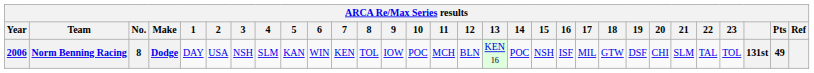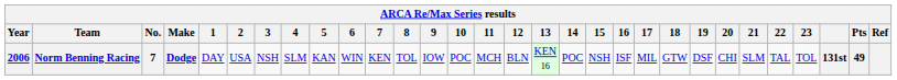 <table class="wikitable" style="text-align:center; font-size:75%">
 <tr>
 <th colspan=45><a href='#'>ARCA Re/Max Series</a> results</th>
 </tr>
 <tr>
 <th>Year</th>
 <th>Team</th>
 <th>No.</th>
 <th>Make</th>
 <th>1</th>
 <th>2</th>
 <th>3</th>
 <th>4</th>
 <th>5</th>
 <th>6</th>
 <th>7</th>
 <th>8</th>
 <th>9</th>
 <th>10</th>
 <th>11</th>
 <th>12</th>
 <th>13</th>
 <th>14</th>
 <th>15</th>
 <th>16</th>
 <th>17</th>
 <th>18</th>
 <th>19</th>
 <th>20</th>
 <th>21</th>
 <th>22</th>
 <th>23</th>
 <th></th>
 <th>Pts</th>
 <th>Ref</th>
 </tr>
 <tr>
 <th><a href='#'>2006</a></th>
 <th><a href='#'>Norm Benning Racing</a></th>
-<th>8</th>
+<th>7</th>
 <th><a href='#'>Dodge</a></th>
 <td><a href='#'>DAY</a></td>
 <td><a href='#'>USA</a></td>
 <td><a href='#'>NSH</a></td>
 <td><a href='#'>SLM</a></td>
 <td><a href='#'>KAN</a></td>
 <td><a href='#'>WIN</a></td>
 <td><a href='#'>KEN</a></td>
 <td><a href='#'>TOL</a></td>
 <td><a href='#'>IOW</a></td>
 <td><a href='#'>POC</a></td>
 <td><a href='#'>MCH</a></td>
 <td><a href='#'>BLN</a></td>
 <td style="background:#DFFFDF;"><a href='#'>KEN</a><br><small>16</small></td>
 <td><a href='#'>POC</a></td>
 <td><a href='#'>NSH</a></td>
 <td><a href='#'>ISF</a></td>
 <td><a href='#'>MIL</a></td>
 <td><a href='#'>GTW</a></td>
 <td><a href='#'>DSF</a></td>
 <td><a href='#'>CHI</a></td>
 <td><a href='#'>SLM</a></td>
 <td><a href='#'>TAL</a></td>
 <td><a href='#'>TOL</a></td>
 <th>131st</th>
 <th>49</th>
 <th></th>
 </tr>
 </table>
